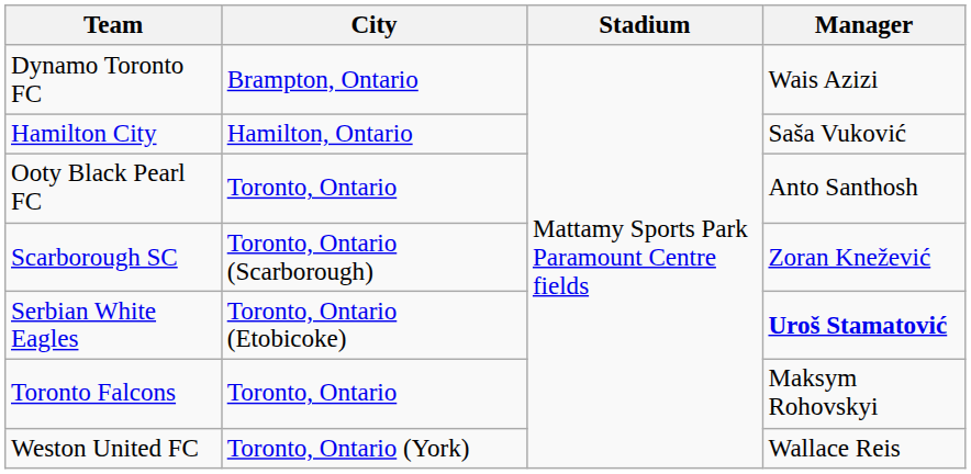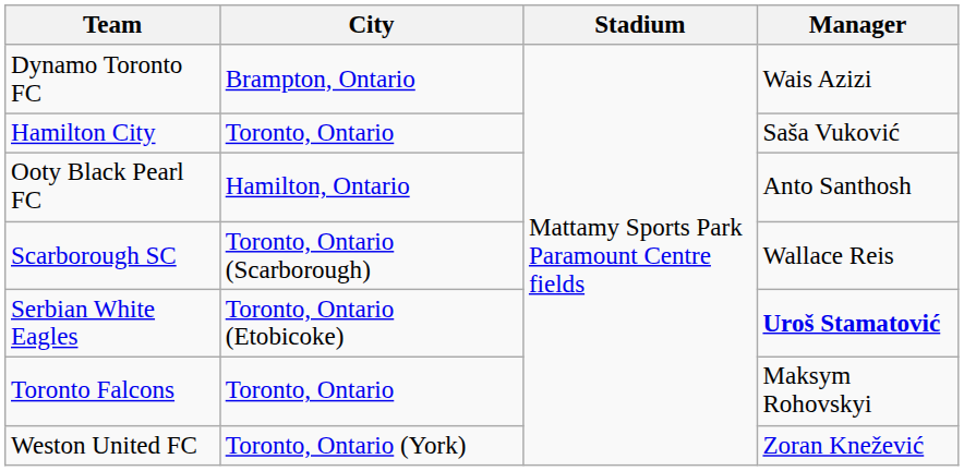 <table class="wikitable sortable">
 <tr>
 <th>Team</th>
 <th>City</th>
 <th>Stadium</th>
 <th>Manager</th>
 </tr>
 <tr>
 <td>Dynamo Toronto FC</td>
 <td><a href='#'>Brampton, Ontario</a></td>
 <td rowspan="7">Mattamy Sports Park<br><a href='#'>Paramount Centre fields</a></td>
 <td>Wais Azizi</td>
 </tr>
 <tr>
 <td><a href='#'>Hamilton City</a></td>
-<td><a href='#'>Hamilton, Ontario</a></td>
+<td><a href='#'>Toronto, Ontario</a></td>
 <td>Saša Vuković</td>
 </tr>
 <tr>
 <td>Ooty Black Pearl FC</td>
-<td><a href='#'>Toronto, Ontario</a></td>
+<td><a href='#'>Hamilton, Ontario</a></td>
 <td>Anto Santhosh</td>
 </tr>
 <tr>
 <td><a href='#'>Scarborough SC</a></td>
 <td><a href='#'>Toronto, Ontario</a> (Scarborough)</td>
-<td><a href='#'>Zoran Knežević</a></td>
+<td>Wallace Reis</td>
 </tr>
 <tr>
 <td><a href='#'>Serbian White Eagles</a></td>
 <td><a href='#'>Toronto, Ontario</a> (Etobicoke)</td>
 <td><strong><a href='#'>Uroš Stamatović</a></strong></td>
 </tr>
 <tr>
 <td><a href='#'>Toronto Falcons</a></td>
 <td><a href='#'>Toronto, Ontario</a></td>
 <td>Maksym Rohovskyi</td>
 </tr>
 <tr>
 <td>Weston United FC</td>
 <td><a href='#'>Toronto, Ontario</a> (York)</td>
-<td>Wallace Reis</td>
+<td><a href='#'>Zoran Knežević</a></td>
 </tr>
 </table>
